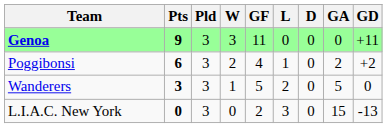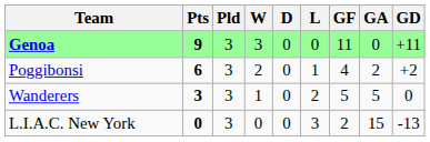 <table class=wikitable style="text-align:center">
 <tr>
 <th width=165>Team</th>
 <th width=20>Pts</th>
 <th width=20>Pld</th>
 <th width=20>W</th>
+<th width=20>D</th>
+<th width=20>L</th>
 <th width=20>GF</th>
-<th width=20>L</th>
-<th width=20>D</th>
 <th width=20>GA</th>
 <th width=20>GD</th>
 </tr>
 <tr |- align=center style="background:#98FF98;">
 <td style="text-align:left"> <strong><a href='#'>Genoa</a></strong></td>
 <td><strong>9</strong></td>
 <td>3</td>
 <td>3</td>
-<td>11</td>
 <td>0</td>
 <td>0</td>
+<td>11</td>
 <td>0</td>
 <td>+11</td>
 </tr>
 <tr>
 <td style="text-align:left"> <a href='#'>Poggibonsi</a></td>
 <td><strong>6</strong></td>
 <td>3</td>
 <td>2</td>
+<td>0</td>
+<td>1</td>
 <td>4</td>
-<td>1</td>
-<td>0</td>
 <td>2</td>
 <td>+2</td>
 </tr>
 <tr>
 <td style="text-align:left"> <a href='#'>Wanderers</a></td>
 <td><strong>3</strong></td>
 <td>3</td>
 <td>1</td>
+<td>0</td>
+<td>2</td>
 <td>5</td>
-<td>2</td>
-<td>0</td>
 <td>5</td>
 <td>0</td>
 </tr>
 <tr>
 <td style="text-align:left"> L.I.A.C. New York</td>
 <td><strong>0</strong></td>
 <td>3</td>
 <td>0</td>
+<td>0</td>
+<td>3</td>
 <td>2</td>
-<td>3</td>
-<td>0</td>
 <td>15</td>
 <td>-13</td>
 </tr>
 </table>
